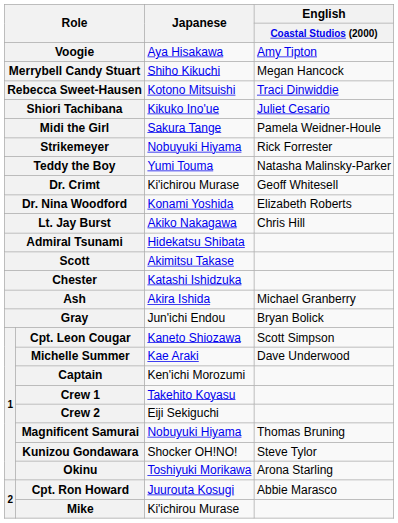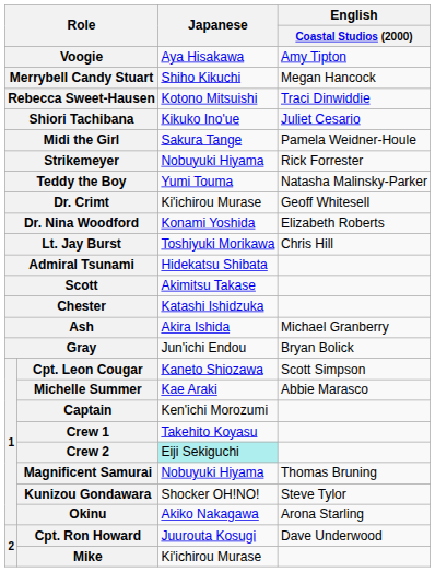 <table class="wikitable mw-collapsible">
 <tr>
 <th colspan="2" rowspan="2">Role</th>
 <th rowspan="2">Japanese</th>
 <th>English</th>
 </tr>
 <tr>
 <th><small><a href='#'>Coastal Studios</a> (2000)</small></th>
 </tr>
 <tr>
 <th colspan="2">Voogie</th>
 <td><a href='#'>Aya Hisakawa</a></td>
 <td><a href='#'>Amy Tipton</a></td>
 </tr>
 <tr>
 <th colspan="2">Merrybell Candy Stuart</th>
 <td><a href='#'>Shiho Kikuchi</a></td>
 <td>Megan Hancock</td>
 </tr>
 <tr>
 <th colspan="2">Rebecca Sweet-Hausen</th>
 <td><a href='#'>Kotono Mitsuishi</a></td>
 <td><a href='#'>Traci Dinwiddie</a></td>
 </tr>
 <tr>
 <th colspan="2">Shiori Tachibana</th>
 <td><a href='#'>Kikuko Ino'ue</a></td>
 <td><a href='#'>Juliet Cesario</a></td>
 </tr>
 <tr>
 <th colspan="2">Midi the Girl</th>
 <td><a href='#'>Sakura Tange</a></td>
 <td>Pamela Weidner-Houle</td>
 </tr>
 <tr>
 <th colspan="2">Strikemeyer</th>
 <td><a href='#'>Nobuyuki Hiyama</a></td>
 <td>Rick Forrester</td>
 </tr>
 <tr>
 <th colspan="2">Teddy the Boy</th>
 <td><a href='#'>Yumi Touma</a></td>
 <td>Natasha Malinsky-Parker</td>
 </tr>
 <tr>
 <th colspan="2">Dr. Crimt</th>
 <td>Ki'ichirou Murase</td>
 <td>Geoff Whitesell</td>
 </tr>
 <tr>
 <th colspan="2">Dr. Nina Woodford</th>
 <td><a href='#'>Konami Yoshida</a></td>
 <td>Elizabeth Roberts</td>
 </tr>
 <tr>
 <th colspan="2">Lt. Jay Burst</th>
-<td><a href='#'>Akiko Nakagawa</a></td>
+<td><a href='#'>Toshiyuki Morikawa</a></td>
 <td>Chris Hill</td>
 </tr>
 <tr>
 <th colspan="2">Admiral Tsunami</th>
 <td><a href='#'>Hidekatsu Shibata</a></td>
 <td></td>
 </tr>
 <tr>
 <th colspan="2">Scott</th>
 <td><a href='#'>Akimitsu Takase</a></td>
 <td></td>
 </tr>
 <tr>
 <th colspan="2">Chester</th>
 <td><a href='#'>Katashi Ishidzuka</a></td>
 <td></td>
 </tr>
 <tr>
 <th colspan="2">Ash</th>
 <td><a href='#'>Akira Ishida</a></td>
 <td>Michael Granberry</td>
 </tr>
 <tr>
 <th colspan="2">Gray</th>
 <td>Jun'ichi Endou</td>
 <td>Bryan Bolick</td>
 </tr>
 <tr>
 <th rowspan="8"><small>1</small></th>
 <th>Cpt. Leon Cougar</th>
 <td><a href='#'>Kaneto Shiozawa</a></td>
 <td>Scott Simpson</td>
 </tr>
 <tr>
 <th>Michelle Summer</th>
 <td><a href='#'>Kae Araki</a></td>
-<td>Dave Underwood</td>
+<td>Abbie Marasco</td>
 </tr>
 <tr>
 <th>Captain</th>
 <td>Ken'ichi Morozumi</td>
 <td></td>
 </tr>
 <tr>
 <th>Crew 1</th>
 <td><a href='#'>Takehito Koyasu</a></td>
 <td></td>
 </tr>
 <tr>
 <th>Crew 2</th>
-<td>Eiji Sekiguchi</td>
+<td style="background: paleturquoise;">Eiji Sekiguchi</td>
 <td></td>
 </tr>
 <tr>
 <th>Magnificent Samurai</th>
 <td><a href='#'>Nobuyuki Hiyama</a></td>
 <td>Thomas Bruning</td>
 </tr>
 <tr>
 <th>Kunizou Gondawara</th>
 <td>Shocker OH!NO!</td>
 <td>Steve Tylor</td>
 </tr>
 <tr>
 <th>Okinu</th>
-<td><a href='#'>Toshiyuki Morikawa</a></td>
+<td><a href='#'>Akiko Nakagawa</a></td>
 <td>Arona Starling</td>
 </tr>
 <tr>
 <th rowspan="2"><small>2</small></th>
 <th>Cpt. Ron Howard</th>
 <td><a href='#'>Juurouta Kosugi</a></td>
-<td>Abbie Marasco</td>
+<td>Dave Underwood</td>
 </tr>
 <tr>
 <th>Mike</th>
 <td>Ki'ichirou Murase</td>
 <td></td>
 </tr>
 </table>
